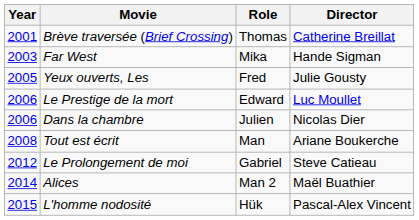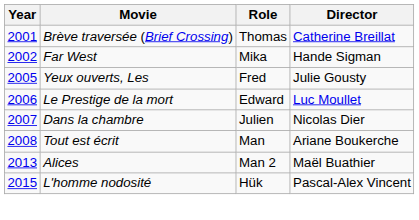 <table class="wikitable">
 <tr>
 <th>Year</th>
 <th>Movie</th>
 <th>Role</th>
 <th>Director</th>
 </tr>
 <tr>
 <td><a href='#'>2001</a></td>
 <td><em>Brève traversée</em> (<em><a href='#'>Brief Crossing</a></em>)</td>
 <td>Thomas</td>
 <td><a href='#'>Catherine Breillat</a></td>
 </tr>
 <tr>
-<td><a href='#'>2003</a></td>
+<td><a href='#'>2002</a></td>
 <td><em>Far West</em></td>
 <td>Mika</td>
 <td>Hande Sigman</td>
 </tr>
 <tr>
 <td><a href='#'>2005</a></td>
 <td><em>Yeux ouverts, Les </em></td>
 <td>Fred</td>
 <td>Julie Gousty</td>
 </tr>
 <tr>
 <td><a href='#'>2006</a></td>
 <td><em>Le Prestige de la mort</em></td>
 <td>Edward</td>
 <td><a href='#'>Luc Moullet</a></td>
 </tr>
 <tr>
-<td><a href='#'>2006</a></td>
+<td><a href='#'>2007</a></td>
 <td><em>Dans la chambre</em></td>
 <td>Julien</td>
 <td>Nicolas Dier</td>
 </tr>
 <tr>
 <td><a href='#'>2008</a></td>
 <td><em>Tout est écrit</em></td>
 <td>Man</td>
 <td>Ariane Boukerche</td>
 </tr>
 <tr>
-<td><a href='#'>2012</a></td>
-<td><em>Le Prolongement de moi</em></td>
-<td>Gabriel</td>
-<td>Steve Catieau</td>
-</tr>
-<tr>
-<td><a href='#'>2014</a></td>
+<td><a href='#'>2013</a></td>
 <td><em>Alices</em></td>
 <td>Man 2</td>
 <td>Maël Buathier</td>
 </tr>
 <tr>
 <td><a href='#'>2015</a></td>
 <td><em>L'homme nodosité</em></td>
 <td>Hük</td>
 <td>Pascal-Alex Vincent</td>
 </tr>
 </table>
